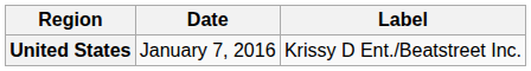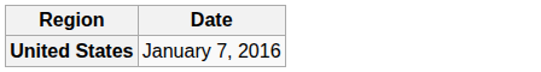 <table class="wikitable plainrowheaders" style="text-align:center;" border="1">
 <tr>
 <th scope="col">Region</th>
 <th scope="col">Date</th>
-<th scope="col">Label</th>
 </tr>
 <tr>
 <th scope="row">United States</th>
 <td>January 7, 2016</td>
-<td>Krissy D Ent./Beatstreet Inc.</td>
 </tr>
 </table>
